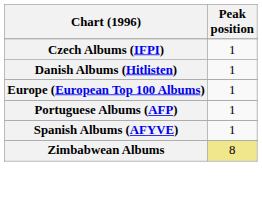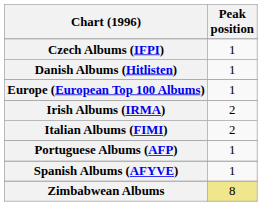 <table class="wikitable sortable plainrowheaders" style="text-align:center;">
 <tr>
 <th scope="col">Chart (1996)</th>
 <th scope="col">Peak<br>position</th>
 </tr>
 <tr>
 </tr>
 <tr>
 </tr>
 <tr>
 </tr>
 <tr>
 </tr>
 <tr>
 <th scope="row">Czech Albums (<a href='#'>IFPI</a>)</th>
 <td>1</td>
 </tr>
 <tr>
 <th scope="row">Danish Albums (<a href='#'>Hitlisten</a>)</th>
 <td>1</td>
 </tr>
 <tr>
 </tr>
 <tr>
 <th scope="row">Europe (<a href='#'>European Top 100 Albums</a>)</th>
 <td>1</td>
 </tr>
 <tr>
 </tr>
 <tr>
 </tr>
 <tr>
 </tr>
 <tr>
 </tr>
 <tr>
+<th scope="row">Irish Albums (<a href='#'>IRMA</a>)</th>
+<td align="center">2</td>
+</tr>
+<tr>
+<th scope="row">Italian Albums (<a href='#'>FIMI</a>)</th>
+<td align="center">2</td>
+</tr>
+<tr>
 </tr>
 <tr>
 </tr>
 <tr>
 <th scope="row">Portuguese Albums (<a href='#'>AFP</a>)</th>
 <td style="text-align:center;">1</td>
 </tr>
 <tr>
 </tr>
 <tr>
 <th scope="row">Spanish Albums (<a href='#'>AFYVE</a>)</th>
 <td align="center">1</td>
 </tr>
 <tr>
 </tr>
 <tr>
 </tr>
 <tr>
 </tr>
 <tr>
 </tr>
 <tr>
 <th scope="row">Zimbabwean Albums</th>
 <td align="center" style="background: khaki;">8</td>
 </tr>
 </table>
